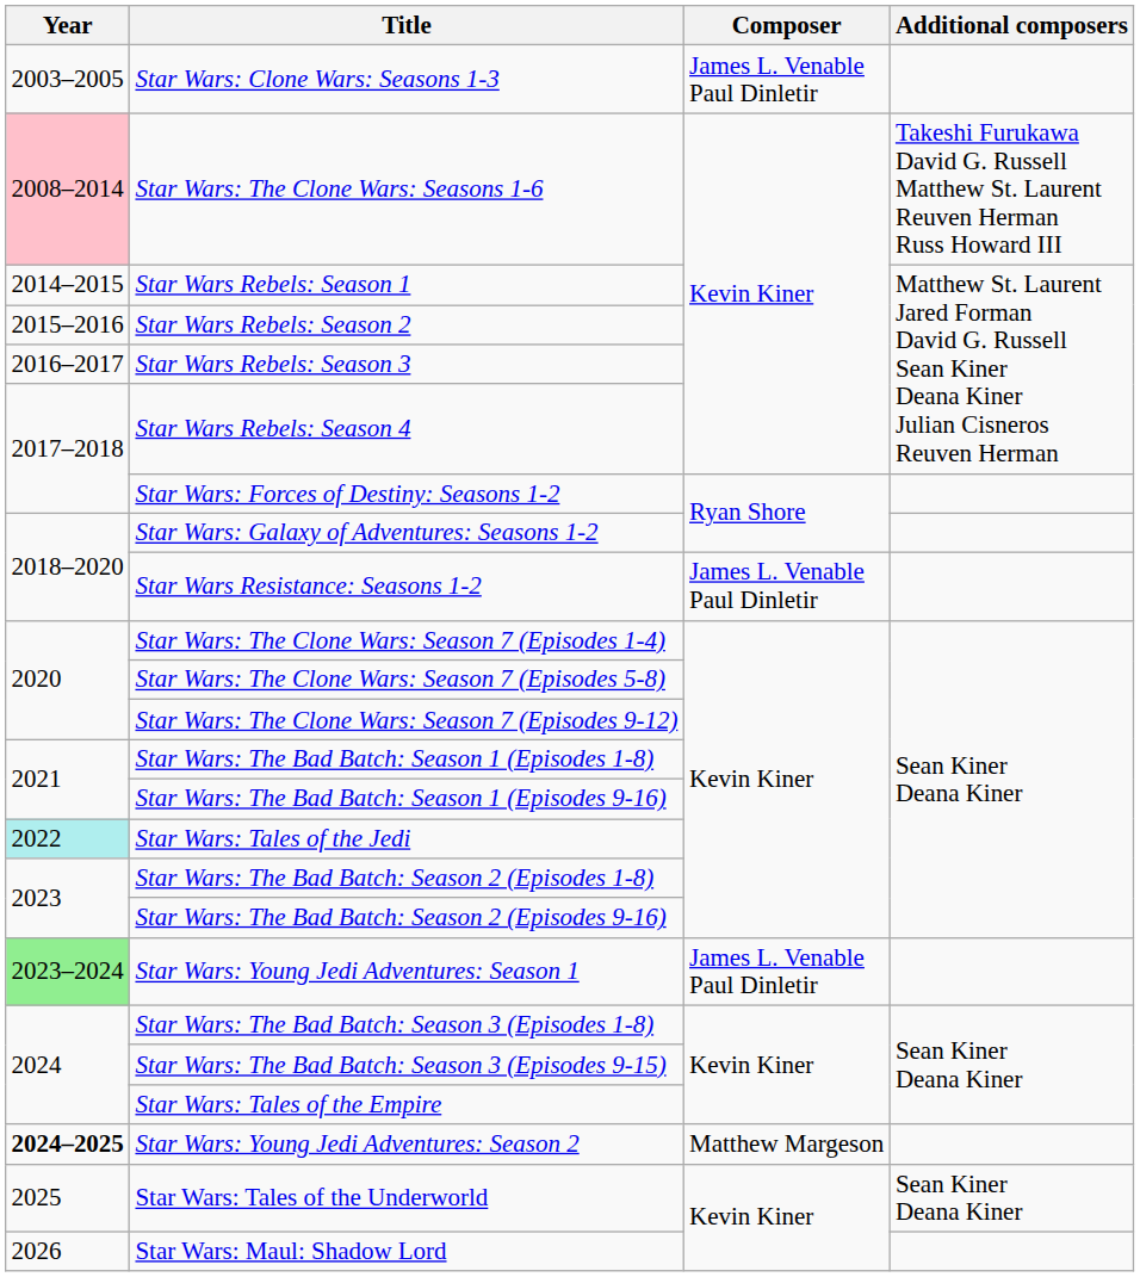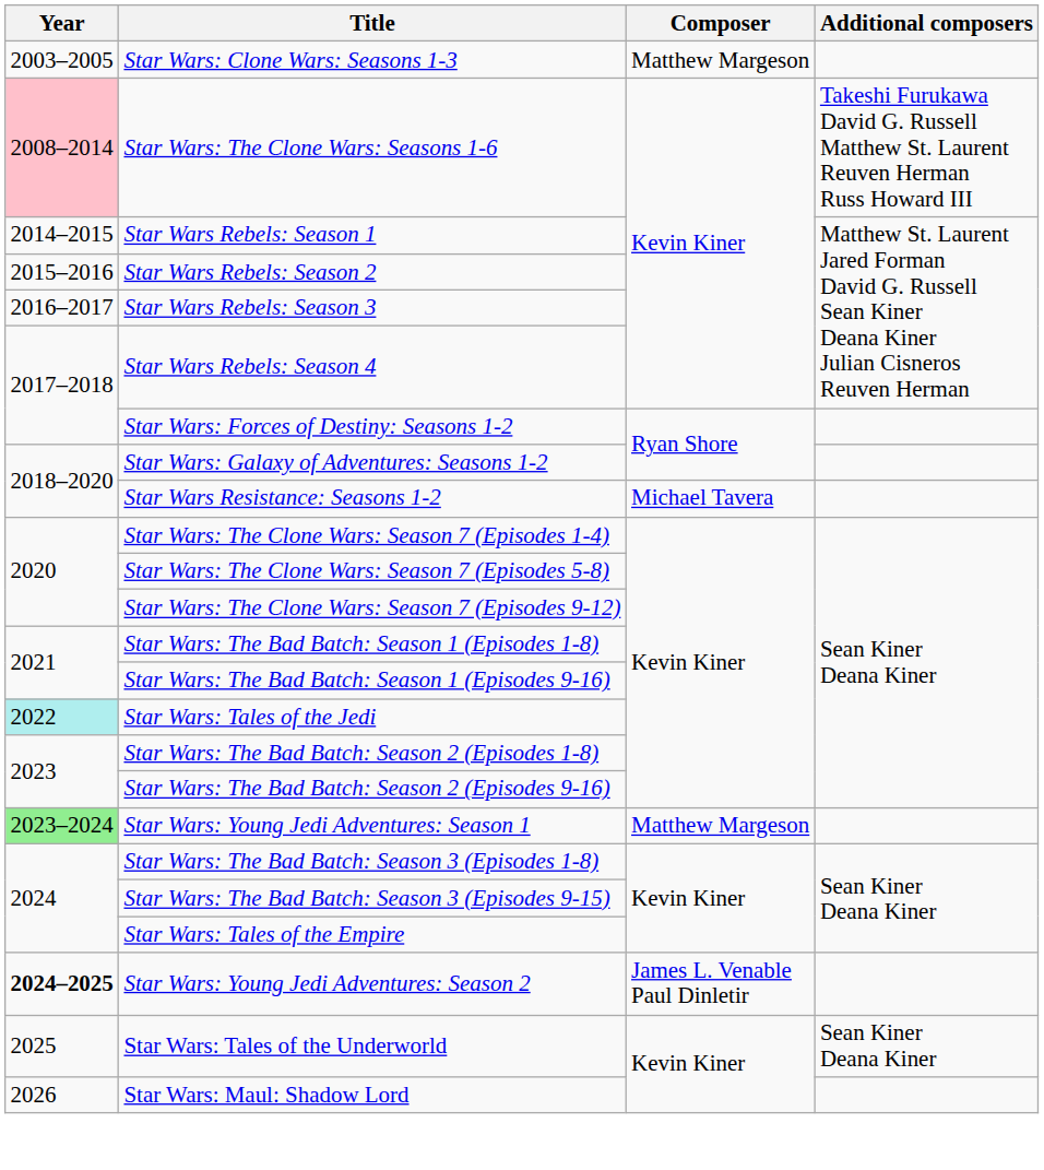 <table class="wikitable" style=" #aaa solid; font-size:100%;">
 <tr>
 <th>Year</th>
 <th>Title</th>
 <th>Composer</th>
 <th>Additional composers</th>
 </tr>
 <tr>
 <td>2003–2005</td>
 <td><em><a href='#'>Star Wars: Clone Wars: Seasons 1-3</a></em></td>
-<td><a href='#'>James L. Venable</a><br>Paul Dinletir</td>
+<td>Matthew Margeson</td>
 <td></td>
 </tr>
 <tr>
 <td style="background: pink;">2008–2014</td>
 <td><em><a href='#'>Star Wars: The Clone Wars: Seasons 1-6</a></em></td>
 <td rowspan="5"><a href='#'>Kevin Kiner</a></td>
 <td><a href='#'>Takeshi Furukawa</a><br>David G. Russell<br>Matthew St. Laurent<br>Reuven Herman<br>Russ Howard III</td>
 </tr>
 <tr>
 <td>2014–2015</td>
 <td><em><a href='#'>Star Wars Rebels: Season 1</a></em></td>
 <td rowspan="4">Matthew St. Laurent<br>Jared Forman<br>David G. Russell<br>Sean Kiner<br>Deana Kiner<br>Julian Cisneros<br>Reuven Herman</td>
 </tr>
 <tr>
 <td>2015–2016</td>
 <td><a href='#'><em>Star Wars Rebels: Season 2</em></a></td>
 </tr>
 <tr>
 <td>2016–2017</td>
 <td><a href='#'><em>Star Wars Rebels: Season 3</em></a></td>
 </tr>
 <tr>
 <td rowspan="2">2017–2018</td>
 <td><a href='#'><em>Star Wars Rebels: Season 4</em></a></td>
 </tr>
 <tr>
 <td><em><a href='#'>Star Wars: Forces of Destiny: Seasons 1-2</a></em></td>
 <td rowspan="2"><a href='#'>Ryan Shore</a></td>
 <td></td>
 </tr>
 <tr>
 <td rowspan="2">2018–2020</td>
 <td><em><a href='#'>Star Wars: Galaxy of Adventures: Seasons 1-2</a></em></td>
 <td></td>
 </tr>
 <tr>
 <td><em><a href='#'>Star Wars Resistance: Seasons 1-2</a></em></td>
-<td><a href='#'>James L. Venable</a><br>Paul Dinletir</td>
+<td><a href='#'>Michael Tavera</a></td>
 <td></td>
 </tr>
 <tr>
 <td rowspan="3">2020</td>
 <td><a href='#'><em>Star Wars: The Clone Wars: Season 7 (Episodes 1-4)</em></a></td>
 <td rowspan="8">Kevin Kiner</td>
 <td rowspan="8">Sean Kiner<br>Deana Kiner</td>
 </tr>
 <tr>
 <td><a href='#'><em>Star Wars: The Clone Wars: Season 7 (Episodes 5-8)</em></a></td>
 </tr>
 <tr>
 <td><a href='#'><em>Star Wars: The Clone Wars: Season 7 (Episodes 9-12)</em></a></td>
 </tr>
 <tr>
 <td rowspan="2">2021</td>
 <td><em><a href='#'>Star Wars: The Bad Batch: Season 1 (Episodes 1-8)</a></em></td>
 </tr>
 <tr>
 <td><a href='#'><em>Star Wars: The Bad Batch: Season 1 (Episodes 9-16)</em></a></td>
 </tr>
 <tr>
 <td style="background: paleturquoise;">2022</td>
 <td><em><a href='#'>Star Wars: Tales of the Jedi</a></em></td>
 </tr>
 <tr>
 <td rowspan="2">2023</td>
 <td><a href='#'><em>Star Wars: The Bad Batch: Season 2 (Episodes 1-8)</em></a></td>
 </tr>
 <tr>
 <td><em><a href='#'>Star Wars: The Bad Batch: Season 2 (Episodes 9-16)</a></em></td>
 </tr>
 <tr>
 <td style="background: lightgreen;">2023–2024</td>
 <td><a href='#'><em>Star Wars: Young Jedi Adventures: Season 1</em></a></td>
-<td><a href='#'>James L. Venable</a><br>Paul Dinletir</td>
+<td><a href='#'>Matthew Margeson</a></td>
 <td></td>
 </tr>
 <tr>
 <td rowspan="3">2024</td>
 <td><em><a href='#'>Star Wars: The Bad Batch: Season 3 (Episodes 1-8)</a></em></td>
 <td rowspan="3">Kevin Kiner</td>
 <td rowspan="3">Sean Kiner<br>Deana Kiner</td>
 </tr>
 <tr>
 <td><em><a href='#'>Star Wars: The Bad Batch: Season 3 (Episodes 9-15)</a></em></td>
 </tr>
 <tr>
 <td><a href='#'><em>Star Wars: Tales of the Empire</em></a></td>
 </tr>
 <tr>
 <td><strong>2024–2025</strong></td>
 <td><a href='#'><em>Star Wars: Young Jedi Adventures: Season 2</em></a></td>
-<td>Matthew Margeson</td>
+<td><a href='#'>James L. Venable</a><br>Paul Dinletir</td>
 <td></td>
 </tr>
 <tr>
 <td>2025</td>
 <td><em><a href='#'></em>Star Wars: Tales of the Underworld<em></a></td>
 <td rowspan="2">Kevin Kiner</td>
 <td>Sean Kiner<br>Deana Kiner</td>
 </tr>
 <tr>
 <td>2026</td>
 <td></em><a href='#'>Star Wars: Maul: Shadow Lord</a><em></td>
 <td></td>
 </tr>
 </table>
